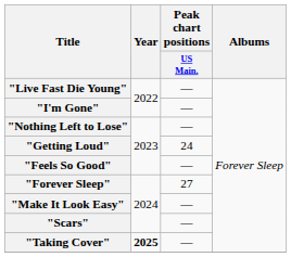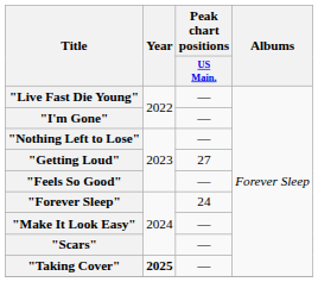 <table class="wikitable plainrowheaders" style="text-align:center;">
 <tr>
 <th rowspan="2" scope="col">Title</th>
 <th rowspan="2" scope="col">Year</th>
 <th scope="col" colspan="1">Peak chart positions</th>
 <th rowspan="2" scope="col">Albums</th>
 </tr>
 <tr>
 <th style="width:4em;font-size:75%"><a href='#'>US<br>Main.</a><br></th>
 </tr>
 <tr>
 <th scope="row">"Live Fast Die Young"</th>
 <td rowspan="2">2022</td>
 <td>—</td>
 <td rowspan="9"><em>Forever Sleep</em></td>
 </tr>
 <tr>
 <th scope="row">"I'm Gone"</th>
 <td>—</td>
 </tr>
 <tr>
 <th scope="row">"Nothing Left to Lose"</th>
 <td rowspan="3">2023</td>
 <td>—</td>
 </tr>
 <tr>
 <th scope="row">"Getting Loud"</th>
-<td>24</td>
+<td>27</td>
 </tr>
 <tr>
 <th scope="row">"Feels So Good"</th>
 <td>—</td>
 </tr>
 <tr>
 <th scope="row">"Forever Sleep"</th>
 <td rowspan="3">2024</td>
-<td>27</td>
+<td>24</td>
 </tr>
 <tr>
 <th scope="row">"Make It Look Easy"</th>
 <td>—</td>
 </tr>
 <tr>
 <th scope="row">"Scars"</th>
 <td>—</td>
 </tr>
 <tr>
 <th scope="row">"Taking Cover"</th>
 <td><strong>2025</strong></td>
 <td>—</td>
 </tr>
 <tr>
 </tr>
 </table>
